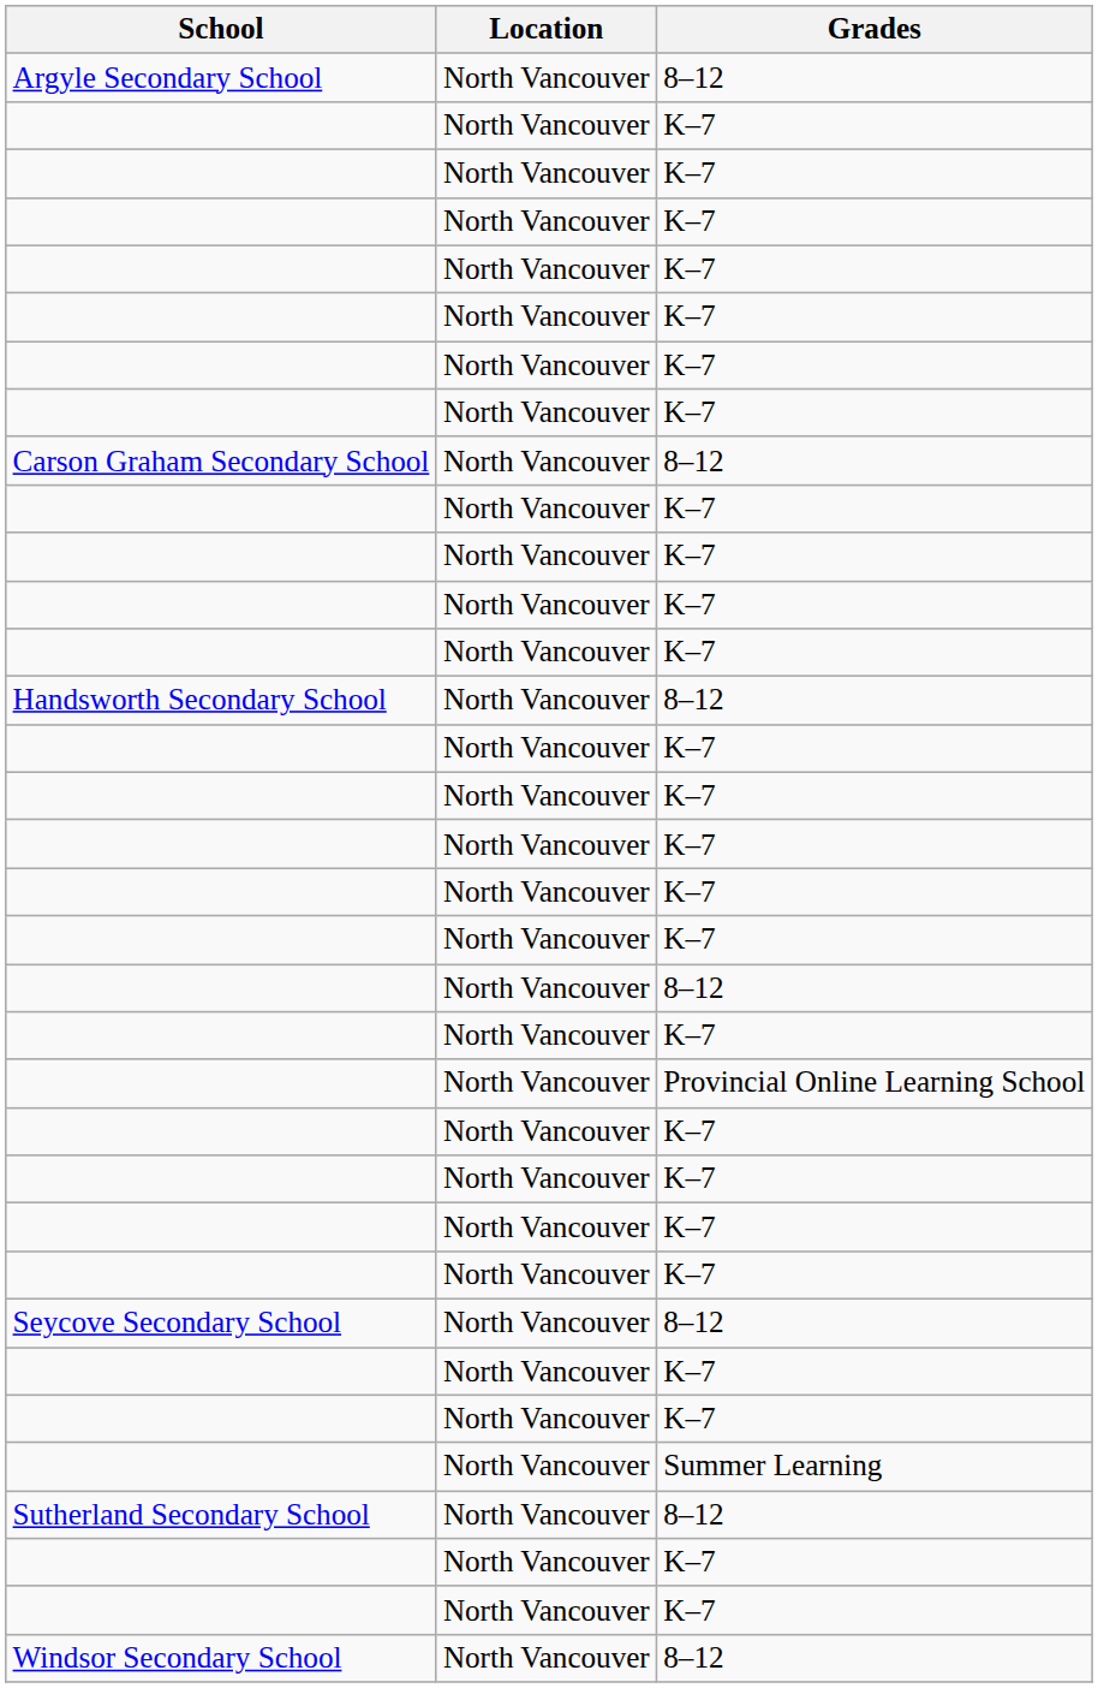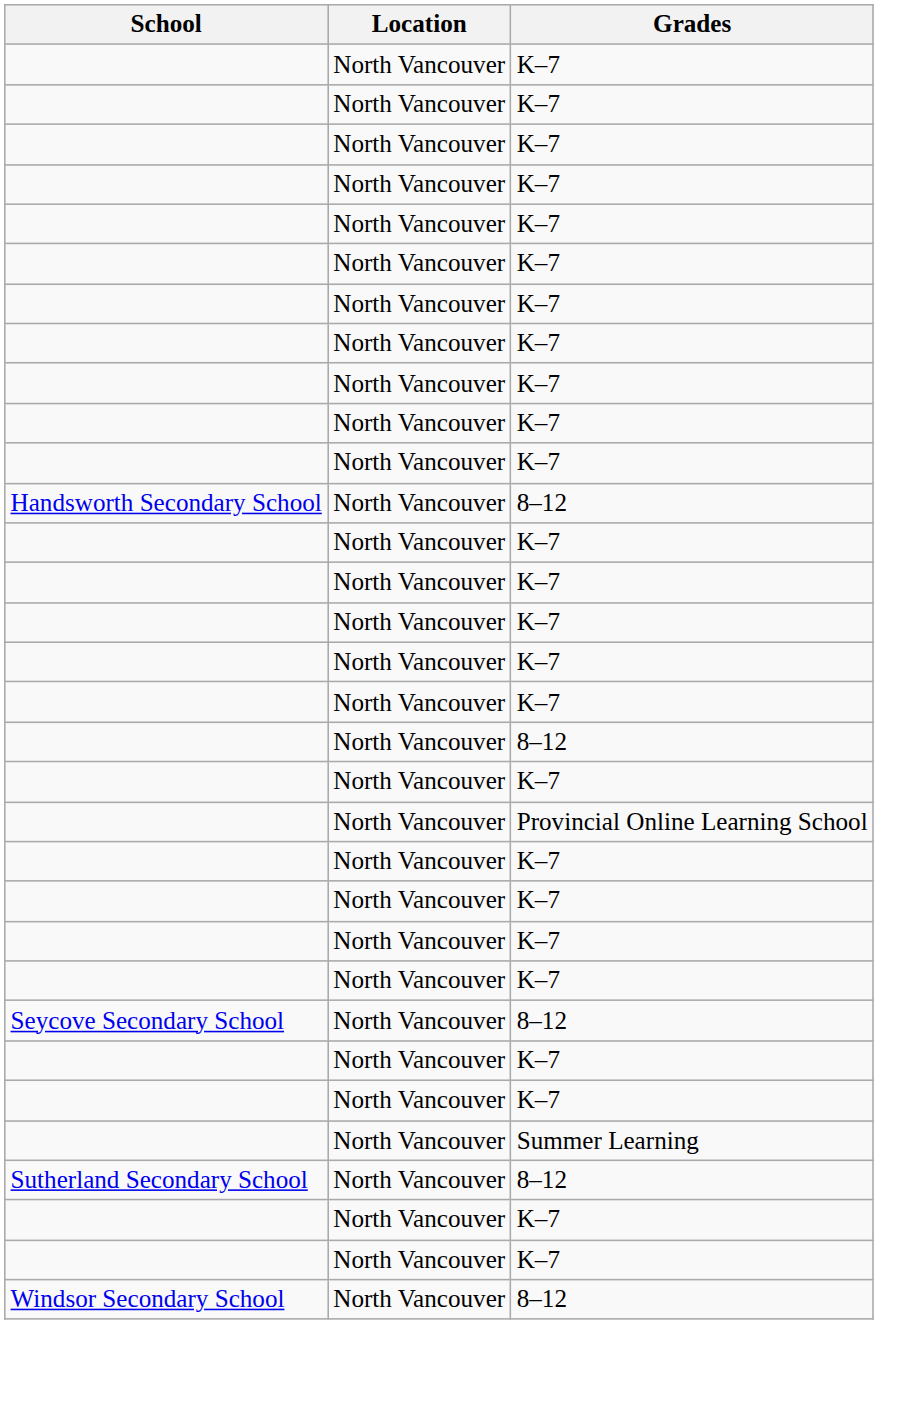 <table class="wikitable">
 <tr>
 <th>School</th>
 <th>Location</th>
 <th>Grades</th>
-</tr>
-<tr>
-<td><a href='#'>Argyle Secondary School</a></td>
-<td>North Vancouver</td>
-<td>8–12</td>
 </tr>
 <tr>
 <td></td>
 <td>North Vancouver</td>
 <td>K–7</td>
 </tr>
 <tr>
 <td></td>
 <td>North Vancouver</td>
 <td>K–7</td>
 </tr>
 <tr>
 <td></td>
 <td>North Vancouver</td>
 <td>K–7</td>
 </tr>
 <tr>
 <td></td>
 <td>North Vancouver</td>
 <td>K–7</td>
 </tr>
 <tr>
 <td></td>
 <td>North Vancouver</td>
 <td>K–7</td>
 </tr>
 <tr>
 <td></td>
 <td>North Vancouver</td>
 <td>K–7</td>
 </tr>
 <tr>
 <td></td>
 <td>North Vancouver</td>
 <td>K–7</td>
-</tr>
-<tr>
-<td><a href='#'>Carson Graham Secondary School</a></td>
-<td>North Vancouver</td>
-<td>8–12</td>
 </tr>
 <tr>
 <td></td>
 <td>North Vancouver</td>
 <td>K–7</td>
 </tr>
 <tr>
 <td></td>
 <td>North Vancouver</td>
 <td>K–7</td>
 </tr>
 <tr>
 <td></td>
 <td>North Vancouver</td>
 <td>K–7</td>
 </tr>
 <tr>
 <td></td>
 <td>North Vancouver</td>
 <td>K–7</td>
 </tr>
 <tr>
 <td><a href='#'>Handsworth Secondary School</a></td>
 <td>North Vancouver</td>
 <td>8–12</td>
 </tr>
 <tr>
 <td></td>
 <td>North Vancouver</td>
 <td>K–7</td>
 </tr>
 <tr>
 <td></td>
 <td>North Vancouver</td>
 <td>K–7</td>
 </tr>
 <tr>
 <td></td>
 <td>North Vancouver</td>
 <td>K–7</td>
 </tr>
 <tr>
 <td></td>
 <td>North Vancouver</td>
 <td>K–7</td>
 </tr>
 <tr>
 <td></td>
 <td>North Vancouver</td>
 <td>K–7</td>
 </tr>
 <tr>
 <td></td>
 <td>North Vancouver</td>
 <td>8–12</td>
 </tr>
 <tr>
 <td></td>
 <td>North Vancouver</td>
 <td>K–7</td>
 </tr>
 <tr>
 <td></td>
 <td>North Vancouver</td>
 <td>Provincial Online Learning School</td>
 </tr>
 <tr>
 <td></td>
 <td>North Vancouver</td>
 <td>K–7</td>
 </tr>
 <tr>
 <td></td>
 <td>North Vancouver</td>
 <td>K–7</td>
 </tr>
 <tr>
 <td></td>
 <td>North Vancouver</td>
 <td>K–7</td>
 </tr>
 <tr>
 <td></td>
 <td>North Vancouver</td>
 <td>K–7</td>
 </tr>
 <tr>
 <td><a href='#'>Seycove Secondary School</a></td>
 <td>North Vancouver</td>
 <td>8–12</td>
 </tr>
 <tr>
 <td></td>
 <td>North Vancouver</td>
 <td>K–7</td>
 </tr>
 <tr>
 <td></td>
 <td>North Vancouver</td>
 <td>K–7</td>
 </tr>
 <tr>
 <td></td>
 <td>North Vancouver</td>
 <td>Summer Learning</td>
 </tr>
 <tr>
 <td><a href='#'>Sutherland Secondary School</a></td>
 <td>North Vancouver</td>
 <td>8–12</td>
 </tr>
 <tr>
 <td></td>
 <td>North Vancouver</td>
 <td>K–7</td>
 </tr>
 <tr>
 <td></td>
 <td>North Vancouver</td>
 <td>K–7</td>
 </tr>
 <tr>
 <td><a href='#'>Windsor Secondary School</a></td>
 <td>North Vancouver</td>
 <td>8–12</td>
 </tr>
 </table>
